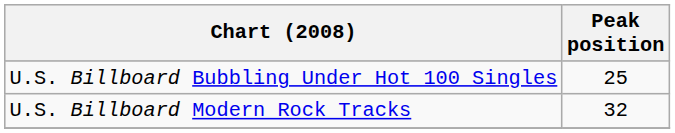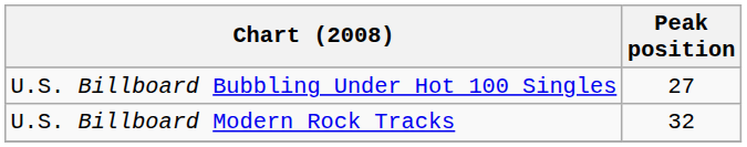 <table class="wikitable">
 <tr>
 <th>Chart (2008)</th>
 <th>Peak<br>position</th>
 </tr>
 <tr>
 <td>U.S. <em>Billboard</em> <a href='#'>Bubbling Under Hot 100 Singles</a></td>
-<td align="center">25</td>
+<td align="center">27</td>
 </tr>
 <tr>
 <td>U.S. <em>Billboard</em> <a href='#'>Modern Rock Tracks</a></td>
 <td align="center">32</td>
 </tr>
 <tr>
 </tr>
 </table>
